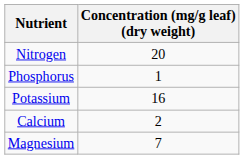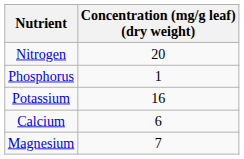 <table class="wikitable" style="margin: 1em auto 1em auto; float: right; text-align:center">
 <tr>
 <th>Nutrient</th>
 <th>Concentration (mg/g leaf)<br>(dry weight)</th>
 </tr>
 <tr>
 <td><a href='#'>Nitrogen</a></td>
 <td>20</td>
 </tr>
 <tr>
 <td><a href='#'>Phosphorus</a></td>
 <td>1</td>
 </tr>
 <tr>
 <td><a href='#'>Potassium</a></td>
 <td>16</td>
 </tr>
 <tr>
 <td><a href='#'>Calcium</a></td>
-<td>2</td>
+<td>6</td>
 </tr>
 <tr>
 <td><a href='#'>Magnesium</a></td>
 <td>7</td>
 </tr>
 </table>
